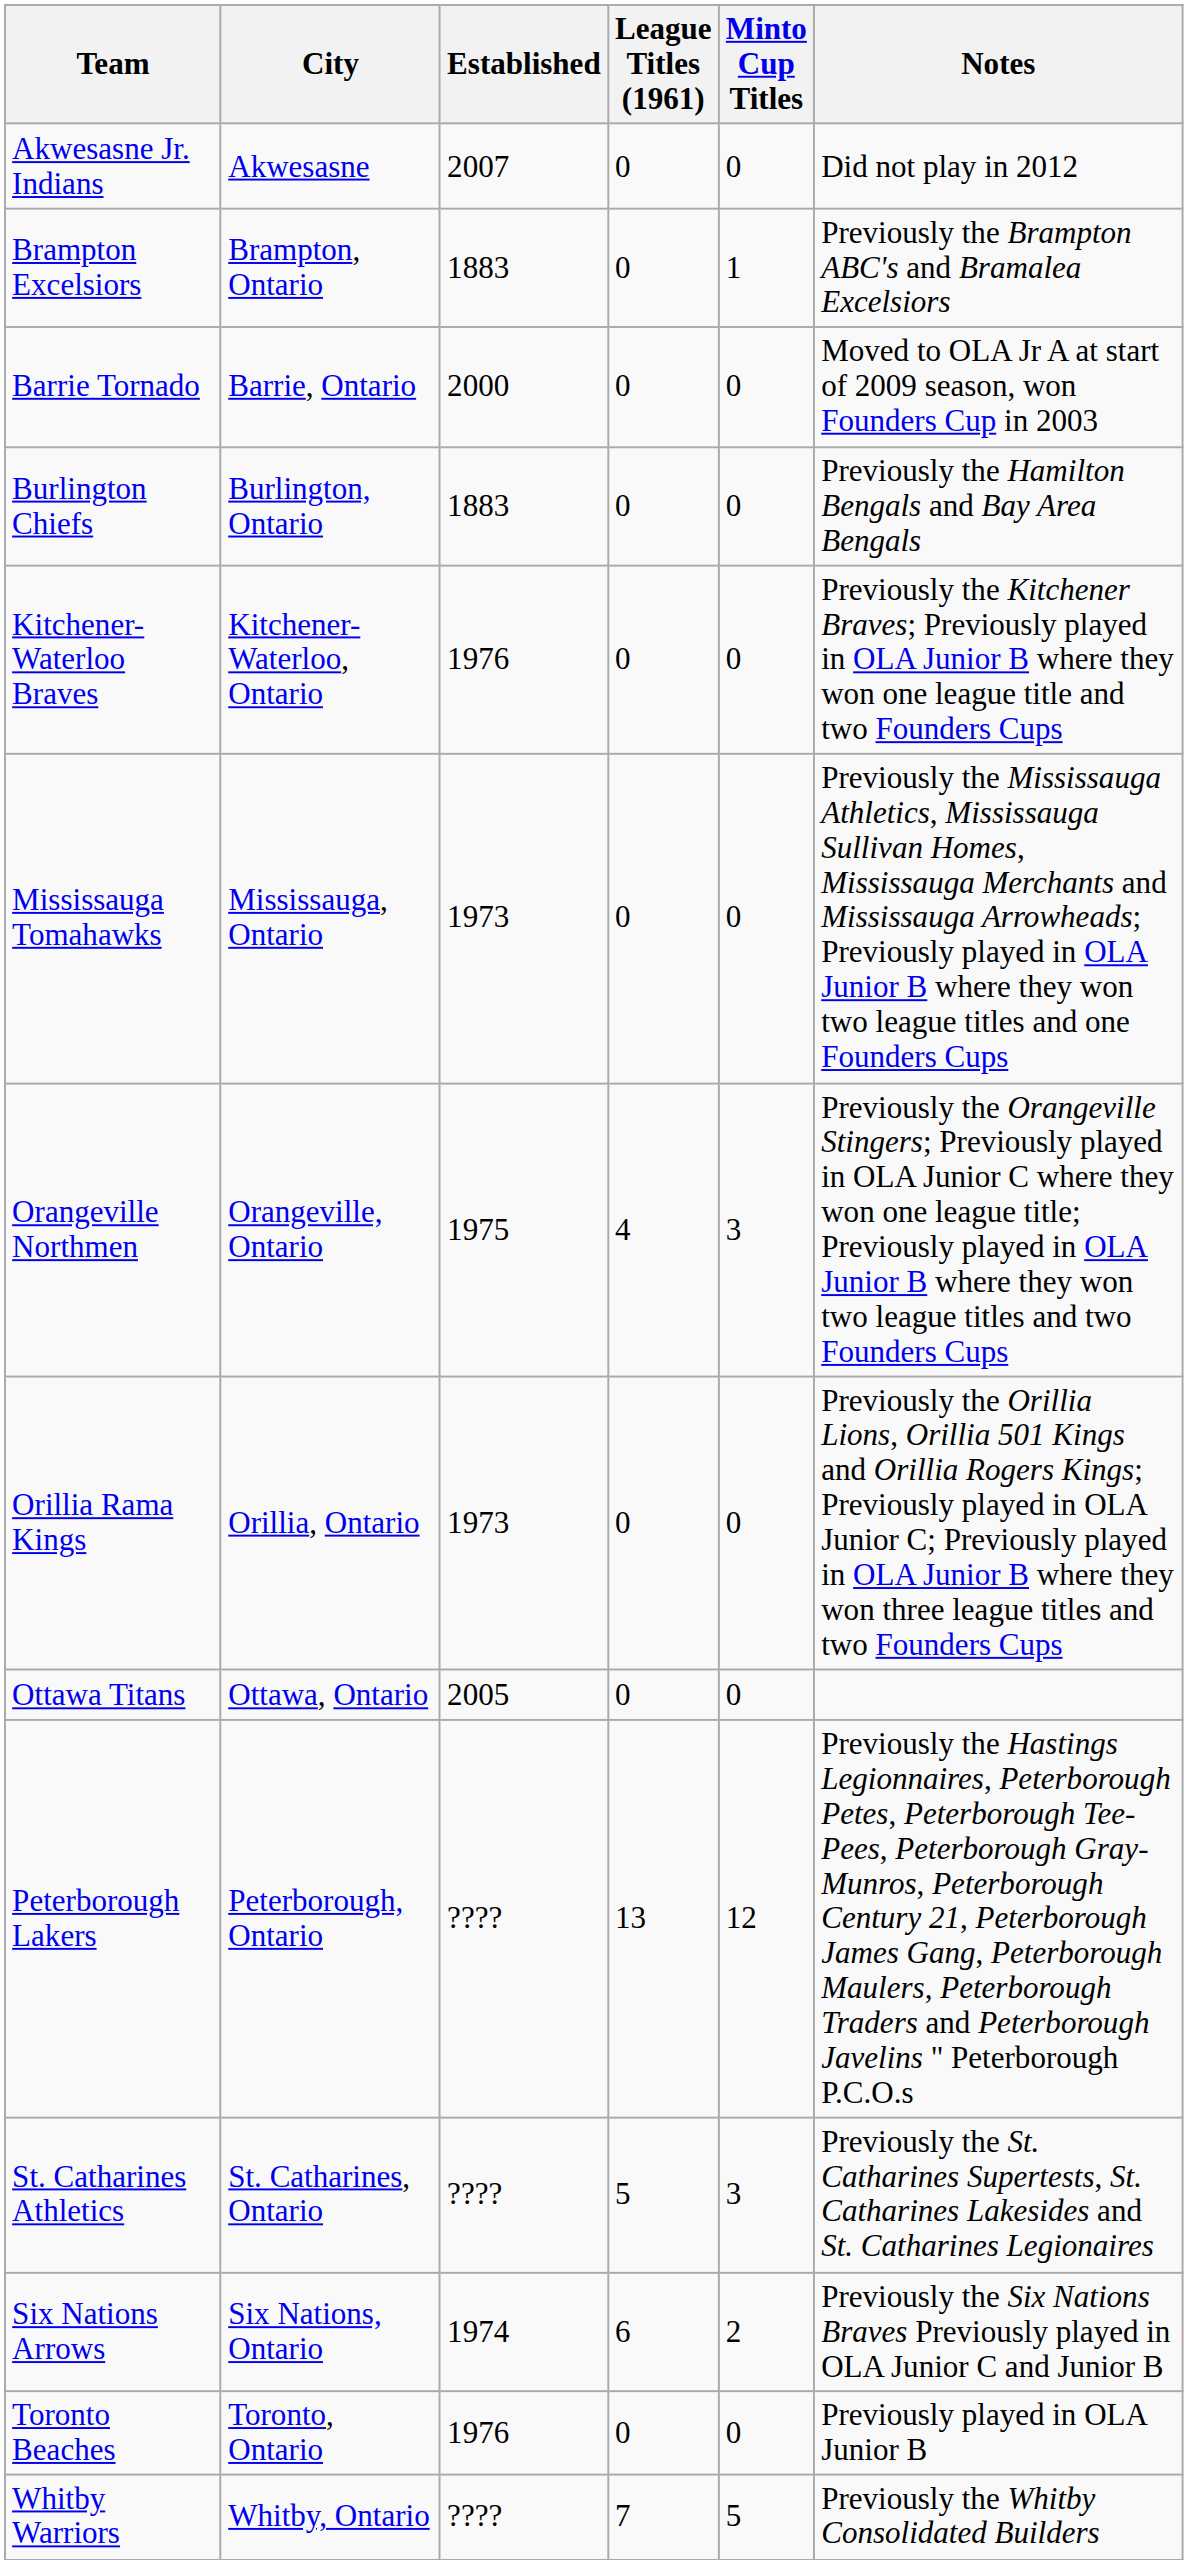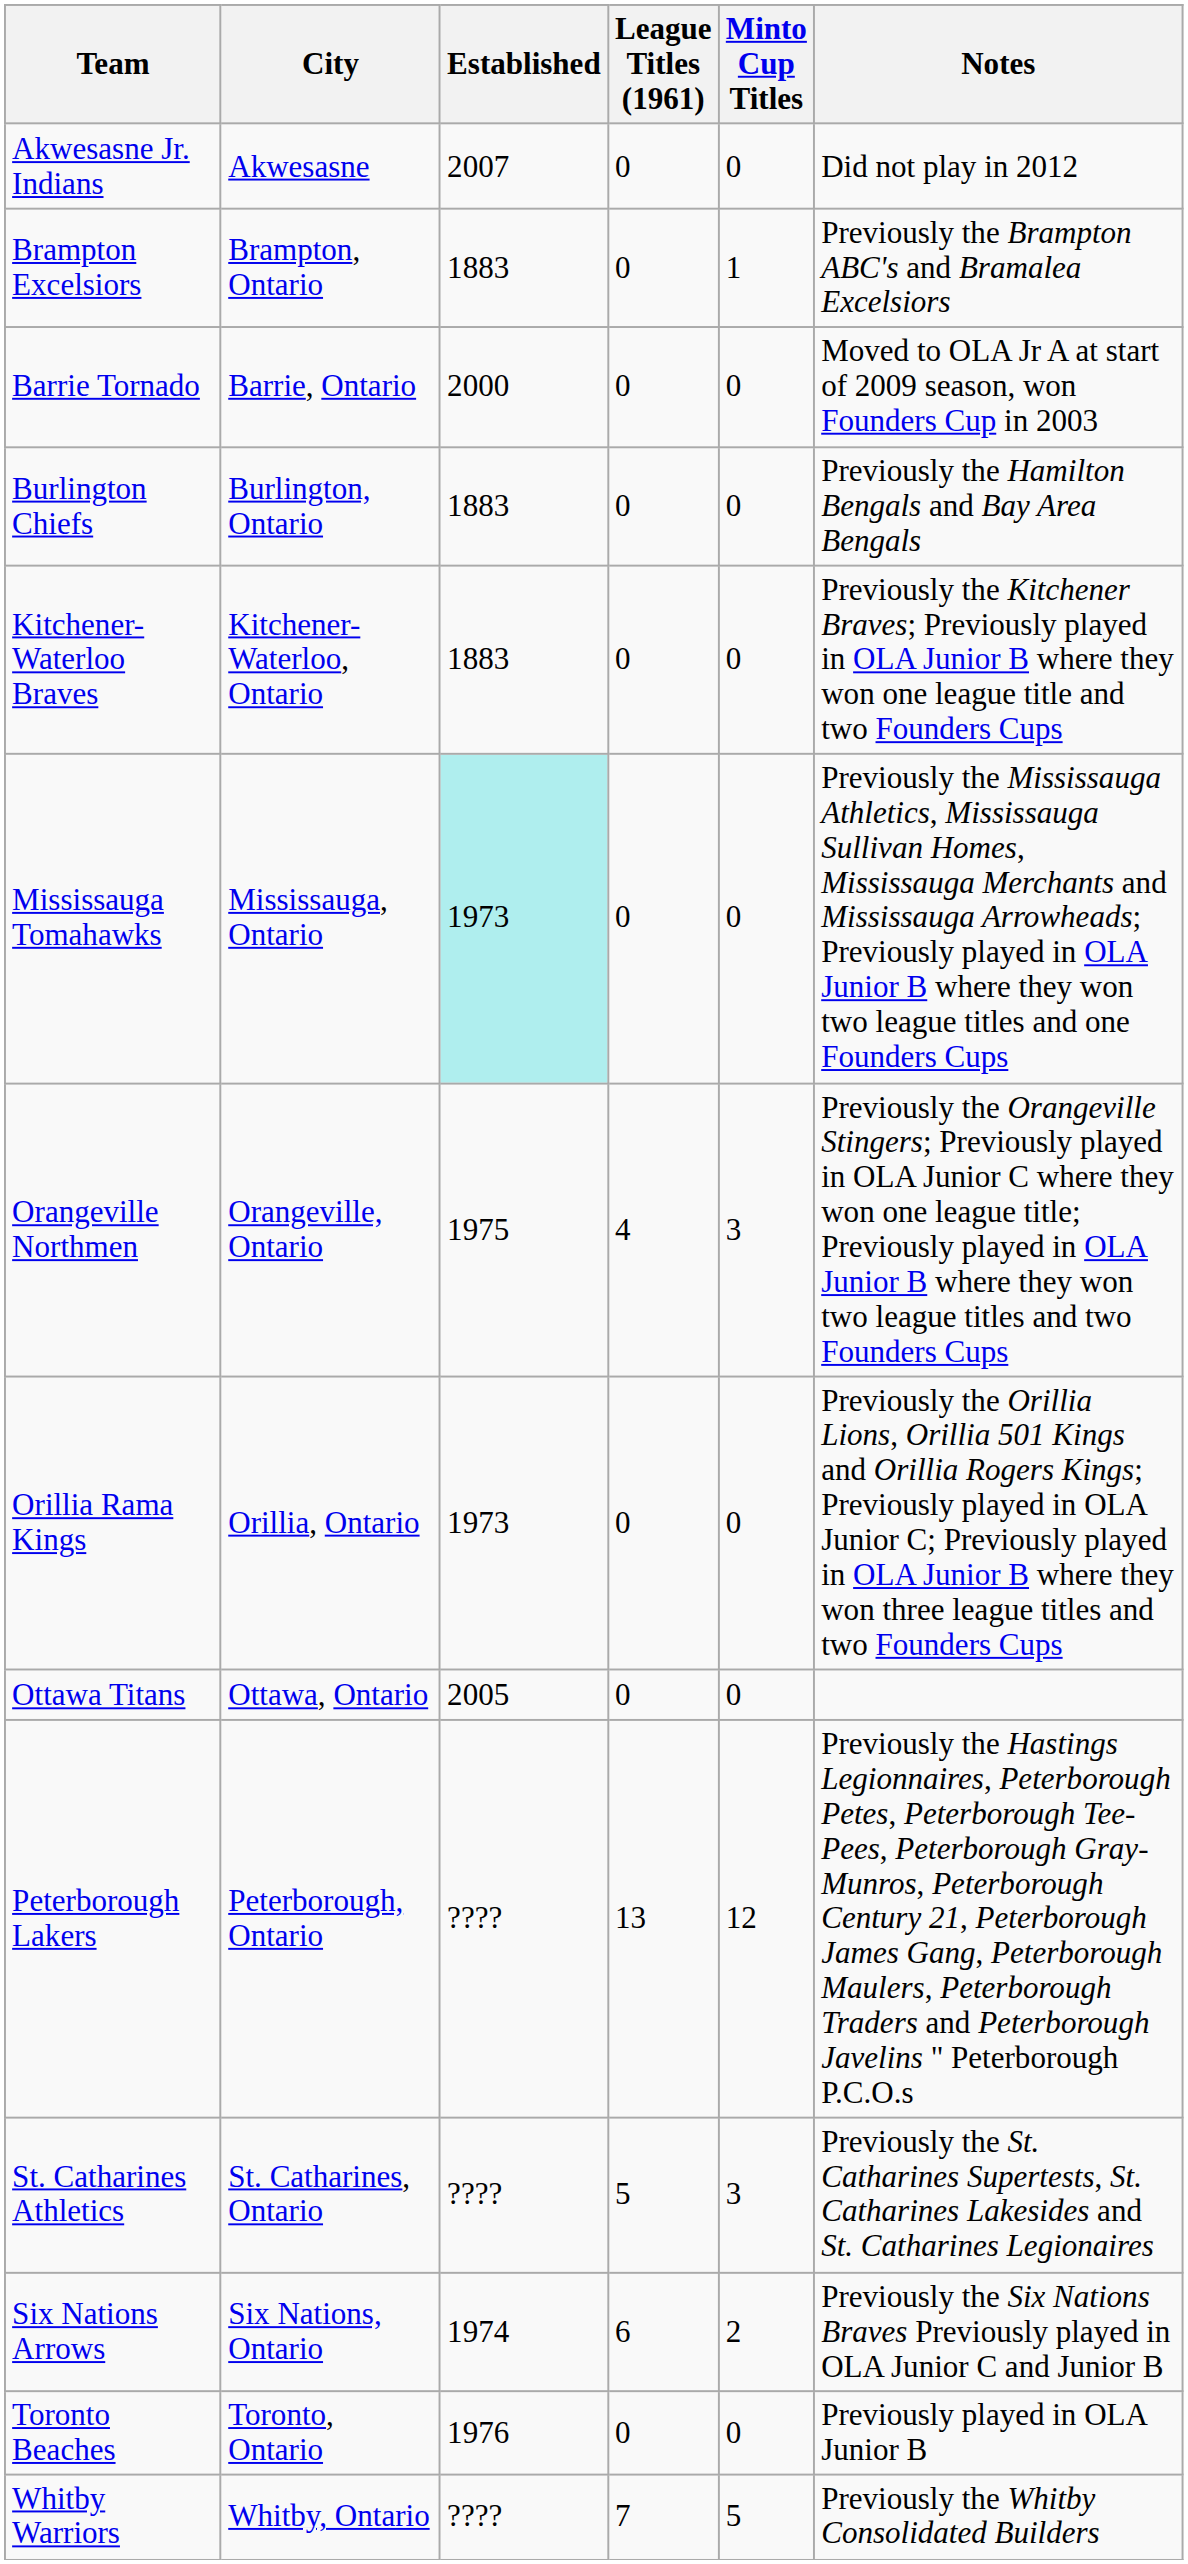 <table class="wikitable sortable">
 <tr>
 <th bgcolor="#DDDDFF" width="20%">Team</th>
 <th bgcolor="#DDDDFF" width="20%">City</th>
 <th bgcolor="#DDDDFF" width="10%">Established</th>
 <th bgcolor="#DDDDFF" width="5%">League Titles (1961)</th>
 <th bgcolor="#DDDDFF" width="5%"><a href='#'>Minto Cup</a> Titles</th>
 <th bgcolor="#DDDDFF" width="40%" class="unsortable">Notes</th>
 </tr>
 <tr>
 <td><a href='#'>Akwesasne Jr. Indians</a></td>
 <td><a href='#'>Akwesasne</a></td>
 <td>2007</td>
 <td>0</td>
 <td>0</td>
 <td>Did not play in 2012</td>
 </tr>
 <tr>
 <td><a href='#'>Brampton Excelsiors</a></td>
 <td><a href='#'>Brampton</a>, <a href='#'>Ontario</a></td>
 <td>1883</td>
 <td>0</td>
 <td>1</td>
 <td>Previously the <em>Brampton ABC's</em> and <em>Bramalea Excelsiors</em></td>
 </tr>
 <tr>
 <td><a href='#'>Barrie Tornado</a></td>
 <td><a href='#'>Barrie</a>, <a href='#'>Ontario</a></td>
 <td>2000</td>
 <td>0</td>
 <td>0</td>
 <td>Moved to OLA Jr A at start of 2009 season, won <a href='#'>Founders Cup</a> in 2003</td>
 </tr>
 <tr>
 <td><a href='#'>Burlington Chiefs</a></td>
 <td><a href='#'>Burlington, Ontario</a></td>
 <td>1883</td>
 <td>0</td>
 <td>0</td>
 <td>Previously the <em>Hamilton Bengals</em> and <em>Bay Area Bengals</em></td>
 </tr>
 <tr>
 <td><a href='#'>Kitchener-Waterloo Braves</a></td>
 <td><a href='#'>Kitchener-Waterloo</a>, <a href='#'>Ontario</a></td>
-<td>1976</td>
+<td>1883</td>
 <td>0</td>
 <td>0</td>
 <td>Previously the <em>Kitchener Braves</em>; Previously played in <a href='#'>OLA Junior B</a> where they won one league title and two <a href='#'>Founders Cups</a></td>
 </tr>
 <tr>
 <td><a href='#'>Mississauga Tomahawks</a></td>
 <td><a href='#'>Mississauga</a>, <a href='#'>Ontario</a></td>
-<td>1973</td>
+<td style="background: paleturquoise;">1973</td>
 <td>0</td>
 <td>0</td>
 <td>Previously the <em>Mississauga Athletics</em>, <em>Mississauga Sullivan Homes</em>, <em>Mississauga Merchants</em> and <em>Mississauga Arrowheads</em>; Previously played in <a href='#'>OLA Junior B</a> where they won two league titles and one <a href='#'>Founders Cups</a></td>
 </tr>
 <tr>
 <td><a href='#'>Orangeville Northmen</a></td>
 <td><a href='#'>Orangeville, Ontario</a></td>
 <td>1975</td>
 <td>4</td>
 <td>3</td>
 <td>Previously the <em>Orangeville Stingers</em>; Previously played in OLA Junior C where they won one league title; Previously played in <a href='#'>OLA Junior B</a> where they won two league titles and two <a href='#'>Founders Cups</a></td>
 </tr>
 <tr>
 <td><a href='#'>Orillia Rama Kings</a></td>
 <td><a href='#'>Orillia</a>, <a href='#'>Ontario</a></td>
 <td>1973</td>
 <td>0</td>
 <td>0</td>
 <td>Previously the <em>Orillia Lions</em>, <em>Orillia 501 Kings</em> and <em>Orillia Rogers Kings</em>; Previously played in OLA Junior C; Previously played in <a href='#'>OLA Junior B</a> where they won three league titles and two <a href='#'>Founders Cups</a></td>
 </tr>
 <tr>
 <td><a href='#'>Ottawa Titans</a></td>
 <td><a href='#'>Ottawa</a>, <a href='#'>Ontario</a></td>
 <td>2005</td>
 <td>0</td>
 <td>0</td>
 <td></td>
 </tr>
 <tr>
 <td><a href='#'>Peterborough Lakers</a></td>
 <td><a href='#'>Peterborough, Ontario</a></td>
 <td>????</td>
 <td>13</td>
 <td>12</td>
 <td>Previously the <em>Hastings Legionnaires</em>, <em>Peterborough Petes</em>, <em>Peterborough Tee-Pees</em>, <em>Peterborough Gray-Munros</em>, <em>Peterborough Century 21</em>, <em>Peterborough James Gang</em>, <em>Peterborough Maulers</em>, <em>Peterborough Traders</em> and <em>Peterborough Javelins</em> " Peterborough P.C.O.s</td>
 </tr>
 <tr>
 <td><a href='#'>St. Catharines Athletics</a></td>
 <td><a href='#'>St. Catharines</a>, <a href='#'>Ontario</a></td>
 <td>????</td>
 <td>5</td>
 <td>3</td>
 <td>Previously the <em>St. Catharines Supertests</em>, <em>St. Catharines Lakesides</em> and <em>St. Catharines Legionaires</em></td>
 </tr>
 <tr>
 <td><a href='#'>Six Nations Arrows</a></td>
 <td><a href='#'>Six Nations, Ontario</a></td>
 <td>1974</td>
 <td>6</td>
 <td>2</td>
 <td>Previously the <em>Six Nations Braves</em> Previously played in OLA Junior C and Junior B</td>
 </tr>
 <tr>
 <td><a href='#'>Toronto Beaches</a></td>
 <td><a href='#'>Toronto</a>, <a href='#'>Ontario</a></td>
 <td>1976</td>
 <td>0</td>
 <td>0</td>
 <td>Previously played in OLA Junior B</td>
 </tr>
 <tr>
 <td><a href='#'>Whitby Warriors</a></td>
 <td><a href='#'>Whitby, Ontario</a></td>
 <td>????</td>
 <td>7</td>
 <td>5</td>
 <td>Previously the <em>Whitby Consolidated Builders</em></td>
 </tr>
 </table>
